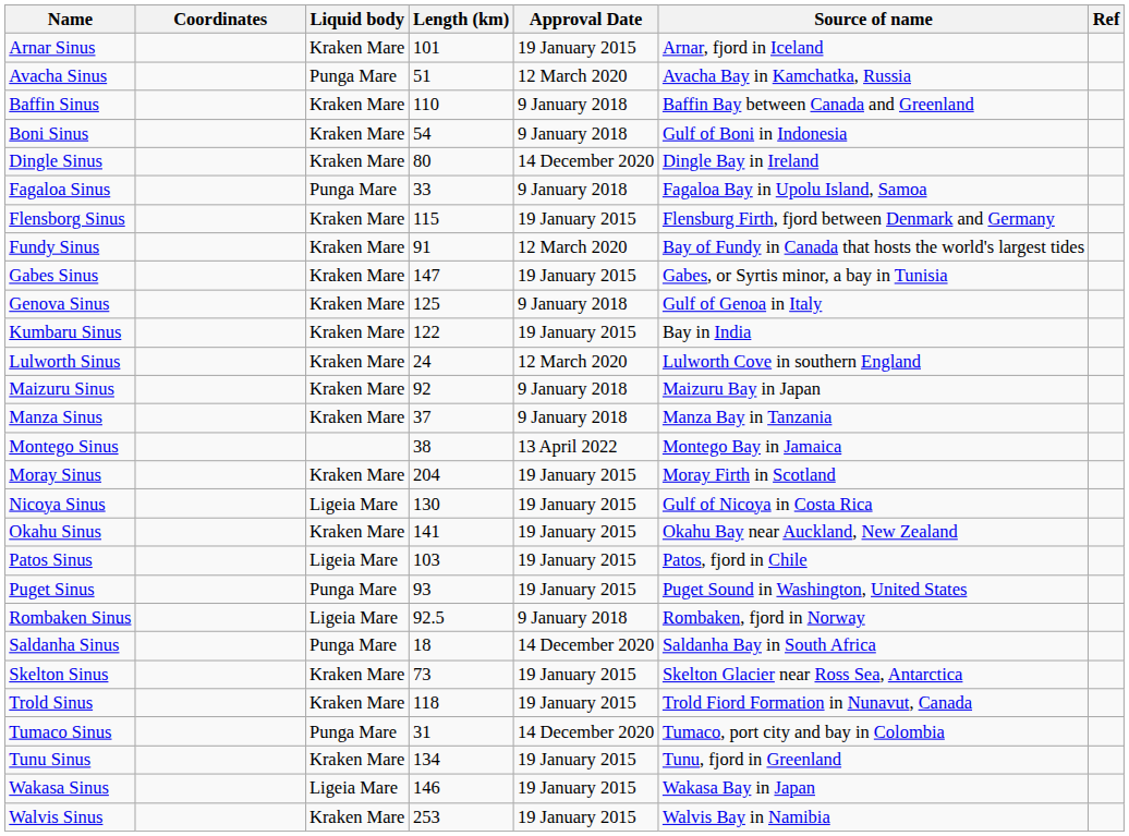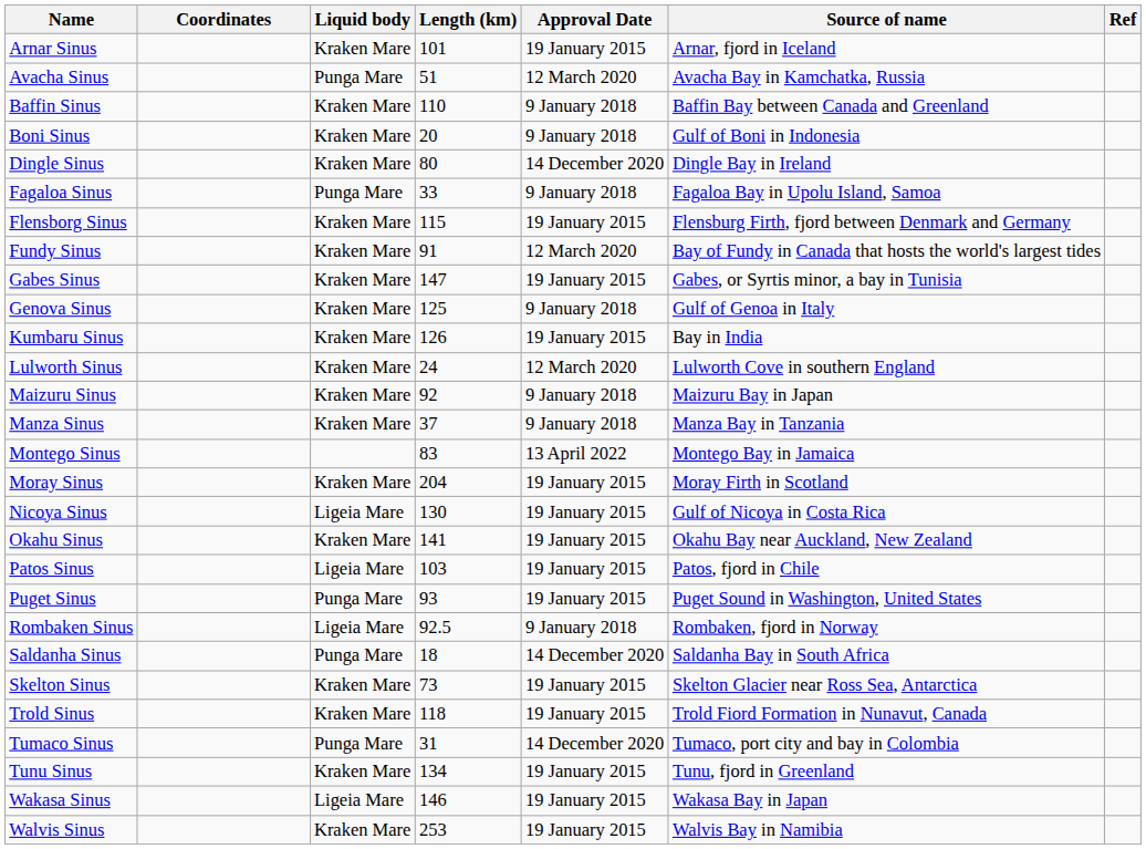 <table class="wikitable">
 <tr>
 <th>Name</th>
 <th style="width:9em;">Coordinates</th>
 <th>Liquid body</th>
 <th>Length (km)</th>
 <th>Approval Date</th>
 <th>Source of name</th>
 <th>Ref</th>
 </tr>
 <tr>
 <td><a href='#'>Arnar Sinus</a></td>
 <td></td>
 <td>Kraken Mare</td>
 <td>101</td>
 <td>19 January 2015</td>
 <td><a href='#'>Arnar</a>, fjord in <a href='#'>Iceland</a></td>
 <td></td>
 </tr>
 <tr>
 <td><a href='#'>Avacha Sinus</a></td>
 <td></td>
 <td>Punga Mare</td>
 <td>51</td>
 <td>12 March 2020</td>
 <td><a href='#'>Avacha Bay</a> in <a href='#'>Kamchatka</a>, <a href='#'>Russia</a></td>
 <td></td>
 </tr>
 <tr>
 <td><a href='#'>Baffin Sinus</a></td>
 <td></td>
 <td>Kraken Mare</td>
 <td>110</td>
 <td>9 January 2018</td>
 <td><a href='#'>Baffin Bay</a> between <a href='#'>Canada</a> and <a href='#'>Greenland</a></td>
 <td></td>
 </tr>
 <tr>
 <td><a href='#'>Boni Sinus</a></td>
 <td></td>
 <td>Kraken Mare</td>
-<td>54</td>
+<td>20</td>
 <td>9 January 2018</td>
 <td><a href='#'>Gulf of Boni</a> in <a href='#'>Indonesia</a></td>
 <td></td>
 </tr>
 <tr>
 <td><a href='#'>Dingle Sinus</a></td>
 <td></td>
 <td>Kraken Mare</td>
 <td>80</td>
 <td>14 December 2020</td>
 <td><a href='#'>Dingle Bay</a> in <a href='#'>Ireland</a></td>
 <td></td>
 </tr>
 <tr>
 <td><a href='#'>Fagaloa Sinus</a></td>
 <td></td>
 <td>Punga Mare</td>
 <td>33</td>
 <td>9 January 2018</td>
 <td><a href='#'>Fagaloa Bay</a> in <a href='#'>Upolu Island</a>, <a href='#'>Samoa</a></td>
 <td></td>
 </tr>
 <tr>
 <td><a href='#'>Flensborg Sinus</a></td>
 <td></td>
 <td>Kraken Mare</td>
 <td>115</td>
 <td>19 January 2015</td>
 <td><a href='#'>Flensburg Firth</a>, fjord between <a href='#'>Denmark</a> and <a href='#'>Germany</a></td>
 <td></td>
 </tr>
 <tr>
 <td><a href='#'>Fundy Sinus</a></td>
 <td></td>
 <td>Kraken Mare</td>
 <td>91</td>
 <td>12 March 2020</td>
 <td><a href='#'>Bay of Fundy</a> in <a href='#'>Canada</a> that hosts the world's largest tides</td>
 <td></td>
 </tr>
 <tr>
 <td><a href='#'>Gabes Sinus</a></td>
 <td></td>
 <td>Kraken Mare</td>
 <td>147</td>
 <td>19 January 2015</td>
 <td><a href='#'>Gabes</a>, or Syrtis minor, a bay in <a href='#'>Tunisia</a></td>
 <td></td>
 </tr>
 <tr>
 <td><a href='#'>Genova Sinus</a></td>
 <td></td>
 <td>Kraken Mare</td>
 <td>125</td>
 <td>9 January 2018</td>
 <td><a href='#'>Gulf of Genoa</a> in <a href='#'>Italy</a></td>
 <td></td>
 </tr>
 <tr>
 <td><a href='#'>Kumbaru Sinus</a></td>
 <td></td>
 <td>Kraken Mare</td>
-<td>122</td>
+<td>126</td>
 <td>19 January 2015</td>
 <td>Bay in <a href='#'>India</a></td>
 <td></td>
 </tr>
 <tr>
 <td><a href='#'>Lulworth Sinus</a></td>
 <td></td>
 <td>Kraken Mare</td>
 <td>24</td>
 <td>12 March 2020</td>
 <td><a href='#'>Lulworth Cove</a> in southern <a href='#'>England</a></td>
 <td></td>
 </tr>
 <tr>
 <td><a href='#'>Maizuru Sinus</a></td>
 <td></td>
 <td>Kraken Mare</td>
 <td>92</td>
 <td>9 January 2018</td>
 <td><a href='#'>Maizuru Bay</a> in Japan</td>
 <td></td>
 </tr>
 <tr>
 <td><a href='#'>Manza Sinus</a></td>
 <td></td>
 <td>Kraken Mare</td>
 <td>37</td>
 <td>9 January 2018</td>
 <td><a href='#'>Manza Bay</a> in <a href='#'>Tanzania</a></td>
 <td></td>
 </tr>
 <tr>
 <td><a href='#'>Montego Sinus</a></td>
 <td></td>
 <td></td>
-<td>38</td>
+<td>83</td>
 <td>13 April 2022</td>
 <td><a href='#'>Montego Bay</a> in <a href='#'>Jamaica</a></td>
 <td></td>
 </tr>
 <tr>
 <td><a href='#'>Moray Sinus</a></td>
 <td></td>
 <td>Kraken Mare</td>
 <td>204</td>
 <td>19 January 2015</td>
 <td><a href='#'>Moray Firth</a> in <a href='#'>Scotland</a></td>
 <td></td>
 </tr>
 <tr>
 <td><a href='#'>Nicoya Sinus</a></td>
 <td></td>
 <td>Ligeia Mare</td>
 <td>130</td>
 <td>19 January 2015</td>
 <td><a href='#'>Gulf of Nicoya</a> in <a href='#'>Costa Rica</a></td>
 <td></td>
 </tr>
 <tr>
 <td><a href='#'>Okahu Sinus</a></td>
 <td></td>
 <td>Kraken Mare</td>
 <td>141</td>
 <td>19 January 2015</td>
 <td><a href='#'>Okahu Bay</a> near <a href='#'>Auckland</a>, <a href='#'>New Zealand</a></td>
 <td></td>
 </tr>
 <tr>
 <td><a href='#'>Patos Sinus</a></td>
 <td></td>
 <td>Ligeia Mare</td>
 <td>103</td>
 <td>19 January 2015</td>
 <td><a href='#'>Patos</a>, fjord in <a href='#'>Chile</a></td>
 <td></td>
 </tr>
 <tr>
 <td><a href='#'>Puget Sinus</a></td>
 <td></td>
 <td>Punga Mare</td>
 <td>93</td>
 <td>19 January 2015</td>
 <td><a href='#'>Puget Sound</a> in <a href='#'>Washington</a>, <a href='#'>United States</a></td>
 <td></td>
 </tr>
 <tr>
 <td><a href='#'>Rombaken Sinus</a></td>
 <td></td>
 <td>Ligeia Mare</td>
 <td>92.5</td>
 <td>9 January 2018</td>
 <td><a href='#'>Rombaken</a>, fjord in <a href='#'>Norway</a></td>
 <td></td>
 </tr>
 <tr>
 <td><a href='#'>Saldanha Sinus</a></td>
 <td></td>
 <td>Punga Mare</td>
 <td>18</td>
 <td>14 December 2020</td>
 <td><a href='#'>Saldanha Bay</a> in <a href='#'>South Africa</a></td>
 <td></td>
 </tr>
 <tr>
 <td><a href='#'>Skelton Sinus</a></td>
 <td></td>
 <td>Kraken Mare</td>
 <td>73</td>
 <td>19 January 2015</td>
 <td><a href='#'>Skelton Glacier</a> near <a href='#'>Ross Sea</a>, <a href='#'>Antarctica</a></td>
 <td></td>
 </tr>
 <tr>
 <td><a href='#'>Trold Sinus</a></td>
 <td></td>
 <td>Kraken Mare</td>
 <td>118</td>
 <td>19 January 2015</td>
 <td><a href='#'>Trold Fiord Formation</a> in <a href='#'>Nunavut</a>, <a href='#'>Canada</a></td>
 <td></td>
 </tr>
 <tr>
 <td><a href='#'>Tumaco Sinus</a></td>
 <td></td>
 <td>Punga Mare</td>
 <td>31</td>
 <td>14 December 2020</td>
 <td><a href='#'>Tumaco</a>, port city and bay in <a href='#'>Colombia</a></td>
 <td></td>
 </tr>
 <tr>
 <td><a href='#'>Tunu Sinus</a></td>
 <td></td>
 <td>Kraken Mare</td>
 <td>134</td>
 <td>19 January 2015</td>
 <td><a href='#'>Tunu</a>, fjord in <a href='#'>Greenland</a></td>
 <td></td>
 </tr>
 <tr>
 <td><a href='#'>Wakasa Sinus</a></td>
 <td></td>
 <td>Ligeia Mare</td>
 <td>146</td>
 <td>19 January 2015</td>
 <td><a href='#'>Wakasa Bay</a> in <a href='#'>Japan</a></td>
 <td></td>
 </tr>
 <tr>
 <td><a href='#'>Walvis Sinus</a></td>
 <td></td>
 <td>Kraken Mare</td>
 <td>253</td>
 <td>19 January 2015</td>
 <td><a href='#'>Walvis Bay</a> in <a href='#'>Namibia</a></td>
 <td></td>
 </tr>
 </table>
